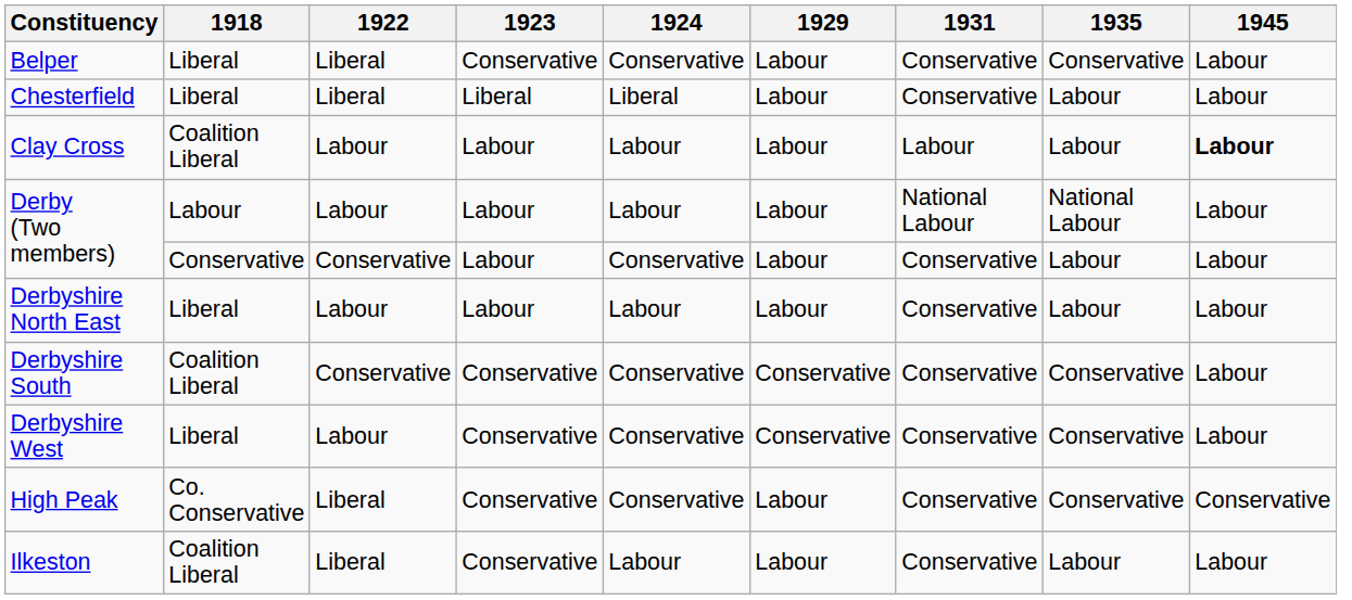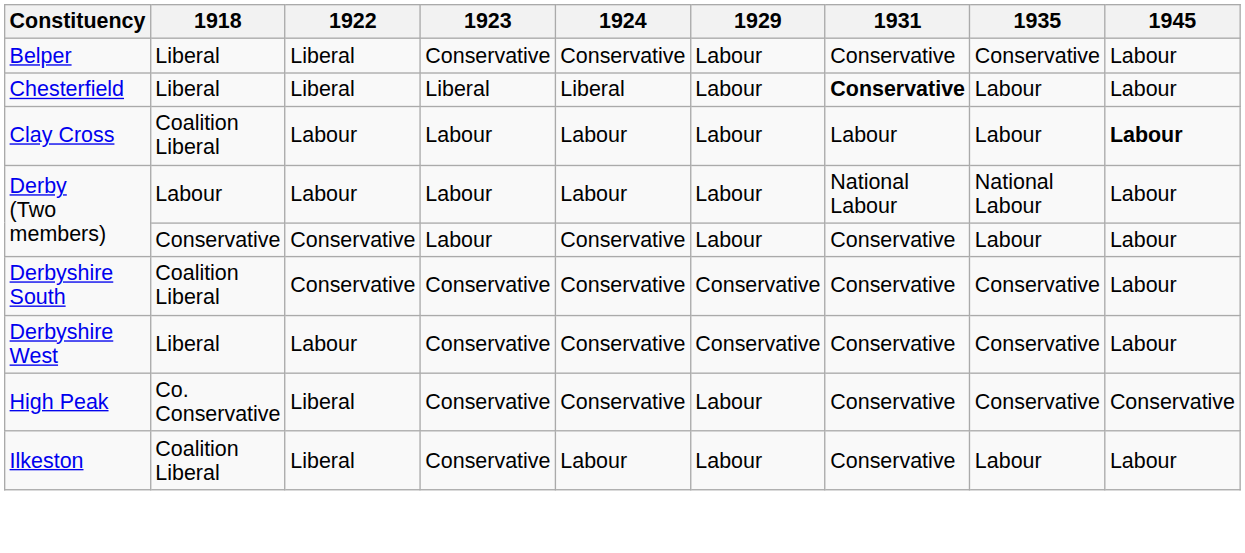 <table class="wikitable">
 <tr>
 <th>Constituency</th>
 <th>1918</th>
 <th>1922</th>
 <th>1923</th>
 <th>1924</th>
 <th>1929</th>
 <th>1931</th>
 <th>1935</th>
 <th>1945</th>
 </tr>
 <tr>
 <td><a href='#'>Belper</a></td>
 <td bgcolor=>Liberal</td>
 <td bgcolor=>Liberal</td>
 <td bgcolor=>Conservative</td>
 <td bgcolor=>Conservative</td>
 <td bgcolor=>Labour</td>
 <td bgcolor=>Conservative</td>
 <td bgcolor=>Conservative</td>
 <td bgcolor=>Labour</td>
 </tr>
 <tr>
 <td><a href='#'>Chesterfield</a></td>
 <td bgcolor=>Liberal</td>
 <td bgcolor=>Liberal</td>
 <td bgcolor=>Liberal</td>
 <td bgcolor=>Liberal</td>
 <td bgcolor=>Labour</td>
-<td bgcolor=>Conservative</td>
+<td bgcolor=><strong>Conservative</strong></td>
 <td bgcolor=>Labour</td>
 <td bgcolor=>Labour</td>
 </tr>
 <tr>
 <td><a href='#'>Clay Cross</a></td>
 <td bgcolor=>Coalition Liberal</td>
 <td bgcolor=>Labour</td>
 <td bgcolor=>Labour</td>
 <td bgcolor=>Labour</td>
 <td bgcolor=>Labour</td>
 <td bgcolor=>Labour</td>
 <td bgcolor=>Labour</td>
 <td bgcolor=><strong>Labour</strong></td>
 </tr>
 <tr>
 <td rowspan="2"><a href='#'>Derby</a><br>(Two members)</td>
 <td bgcolor=>Labour</td>
 <td bgcolor=>Labour</td>
 <td bgcolor=>Labour</td>
 <td bgcolor=>Labour</td>
 <td bgcolor=>Labour</td>
 <td bgcolor=>National Labour</td>
 <td bgcolor=>National Labour</td>
 <td bgcolor=>Labour</td>
 </tr>
 <tr>
 <td bgcolor=>Conservative</td>
 <td bgcolor=>Conservative</td>
 <td bgcolor=>Labour</td>
 <td bgcolor=>Conservative</td>
-<td bgcolor=>Labour</td>
-<td bgcolor=>Conservative</td>
-<td bgcolor=>Labour</td>
-<td bgcolor=>Labour</td>
-</tr>
-<tr>
-<td><a href='#'>Derbyshire North East</a></td>
-<td bgcolor=>Liberal</td>
-<td bgcolor=>Labour</td>
-<td bgcolor=>Labour</td>
-<td bgcolor=>Labour</td>
 <td bgcolor=>Labour</td>
 <td bgcolor=>Conservative</td>
 <td bgcolor=>Labour</td>
 <td bgcolor=>Labour</td>
 </tr>
 <tr>
 <td><a href='#'>Derbyshire South</a></td>
 <td bgcolor=>Coalition Liberal</td>
 <td bgcolor=>Conservative</td>
 <td bgcolor=>Conservative</td>
 <td bgcolor=>Conservative</td>
 <td bgcolor=>Conservative</td>
 <td bgcolor=>Conservative</td>
 <td bgcolor=>Conservative</td>
 <td bgcolor=>Labour</td>
 </tr>
 <tr>
 <td><a href='#'>Derbyshire West</a></td>
 <td bgcolor=>Liberal</td>
 <td bgcolor=>Labour</td>
 <td bgcolor=>Conservative</td>
 <td bgcolor=>Conservative</td>
 <td bgcolor=>Conservative</td>
 <td bgcolor=>Conservative</td>
 <td bgcolor=>Conservative</td>
 <td bgcolor=>Labour</td>
 </tr>
 <tr>
 <td><a href='#'>High Peak</a></td>
 <td bgcolor=>Co. Conservative</td>
 <td bgcolor=>Liberal</td>
 <td bgcolor=>Conservative</td>
 <td bgcolor=>Conservative</td>
 <td bgcolor=>Labour</td>
 <td bgcolor=>Conservative</td>
 <td bgcolor=>Conservative</td>
 <td bgcolor=>Conservative</td>
 </tr>
 <tr>
 <td><a href='#'>Ilkeston</a></td>
 <td bgcolor=>Coalition Liberal</td>
 <td bgcolor=>Liberal</td>
 <td bgcolor=>Conservative</td>
 <td bgcolor=>Labour</td>
 <td bgcolor=>Labour</td>
 <td bgcolor=>Conservative</td>
 <td bgcolor=>Labour</td>
 <td bgcolor=>Labour</td>
 </tr>
 </table>
